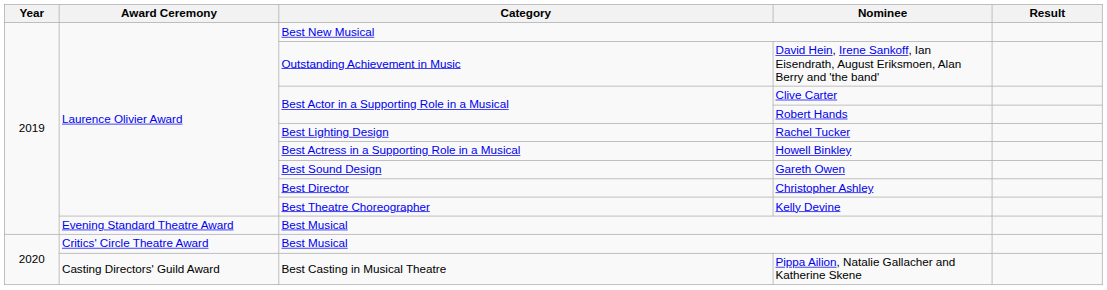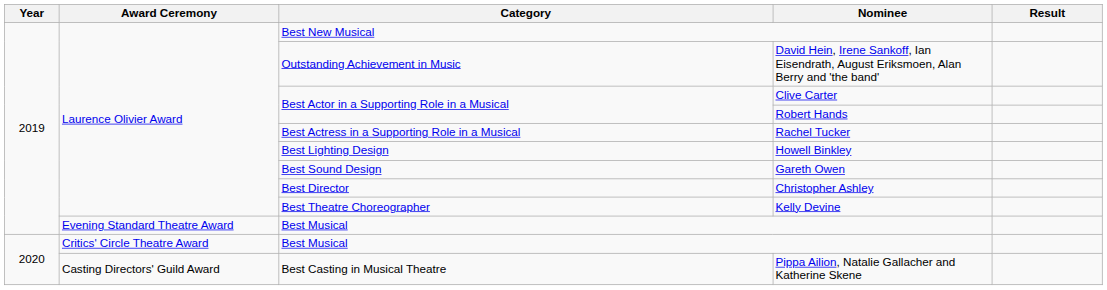 <table class="wikitable" width="95%">
 <tr>
 <th width="5%">Year</th>
 <th width="20%">Award Ceremony</th>
 <th width="45%">Category</th>
 <th width="20%">Nominee</th>
 <th width="10%">Result</th>
 </tr>
 <tr>
 <td rowspan="10" align="center">2019</td>
 <td rowspan="9"><a href='#'>Laurence Olivier Award</a></td>
 <td colspan="2"><a href='#'>Best New Musical</a></td>
 <td></td>
 </tr>
 <tr>
 <td><a href='#'>Outstanding Achievement in Music</a></td>
 <td><a href='#'>David Hein</a>, <a href='#'>Irene Sankoff</a>, Ian Eisendrath, August Eriksmoen, Alan Berry and 'the band'</td>
 <td></td>
 </tr>
 <tr>
 <td rowspan="2"><a href='#'>Best Actor in a Supporting Role in a Musical</a></td>
 <td><a href='#'>Clive Carter</a></td>
 <td></td>
 </tr>
 <tr>
 <td><a href='#'>Robert Hands</a></td>
 <td></td>
 </tr>
 <tr>
-<td><a href='#'>Best Lighting Design</a></td>
+<td><a href='#'>Best Actress in a Supporting Role in a Musical</a></td>
 <td><a href='#'>Rachel Tucker</a></td>
 <td></td>
 </tr>
 <tr>
-<td><a href='#'>Best Actress in a Supporting Role in a Musical</a></td>
+<td><a href='#'>Best Lighting Design</a></td>
 <td><a href='#'>Howell Binkley</a></td>
 <td></td>
 </tr>
 <tr>
 <td><a href='#'>Best Sound Design</a></td>
 <td><a href='#'>Gareth Owen</a></td>
 <td></td>
 </tr>
 <tr>
 <td><a href='#'>Best Director</a></td>
 <td><a href='#'>Christopher Ashley</a></td>
 <td></td>
 </tr>
 <tr>
 <td><a href='#'>Best Theatre Choreographer</a></td>
 <td><a href='#'>Kelly Devine</a></td>
 <td></td>
 </tr>
 <tr>
 <td><a href='#'>Evening Standard Theatre Award</a></td>
 <td colspan="2"><a href='#'>Best Musical</a></td>
 <td></td>
 </tr>
 <tr>
 <td rowspan="2" align="center">2020</td>
 <td><a href='#'>Critics' Circle Theatre Award</a></td>
 <td colspan="2"><a href='#'>Best Musical</a></td>
 <td></td>
 </tr>
 <tr>
 <td>Casting Directors' Guild Award</td>
 <td>Best Casting in Musical Theatre</td>
 <td><a href='#'>Pippa Ailion</a>, Natalie Gallacher and Katherine Skene</td>
 <td></td>
 </tr>
 </table>
